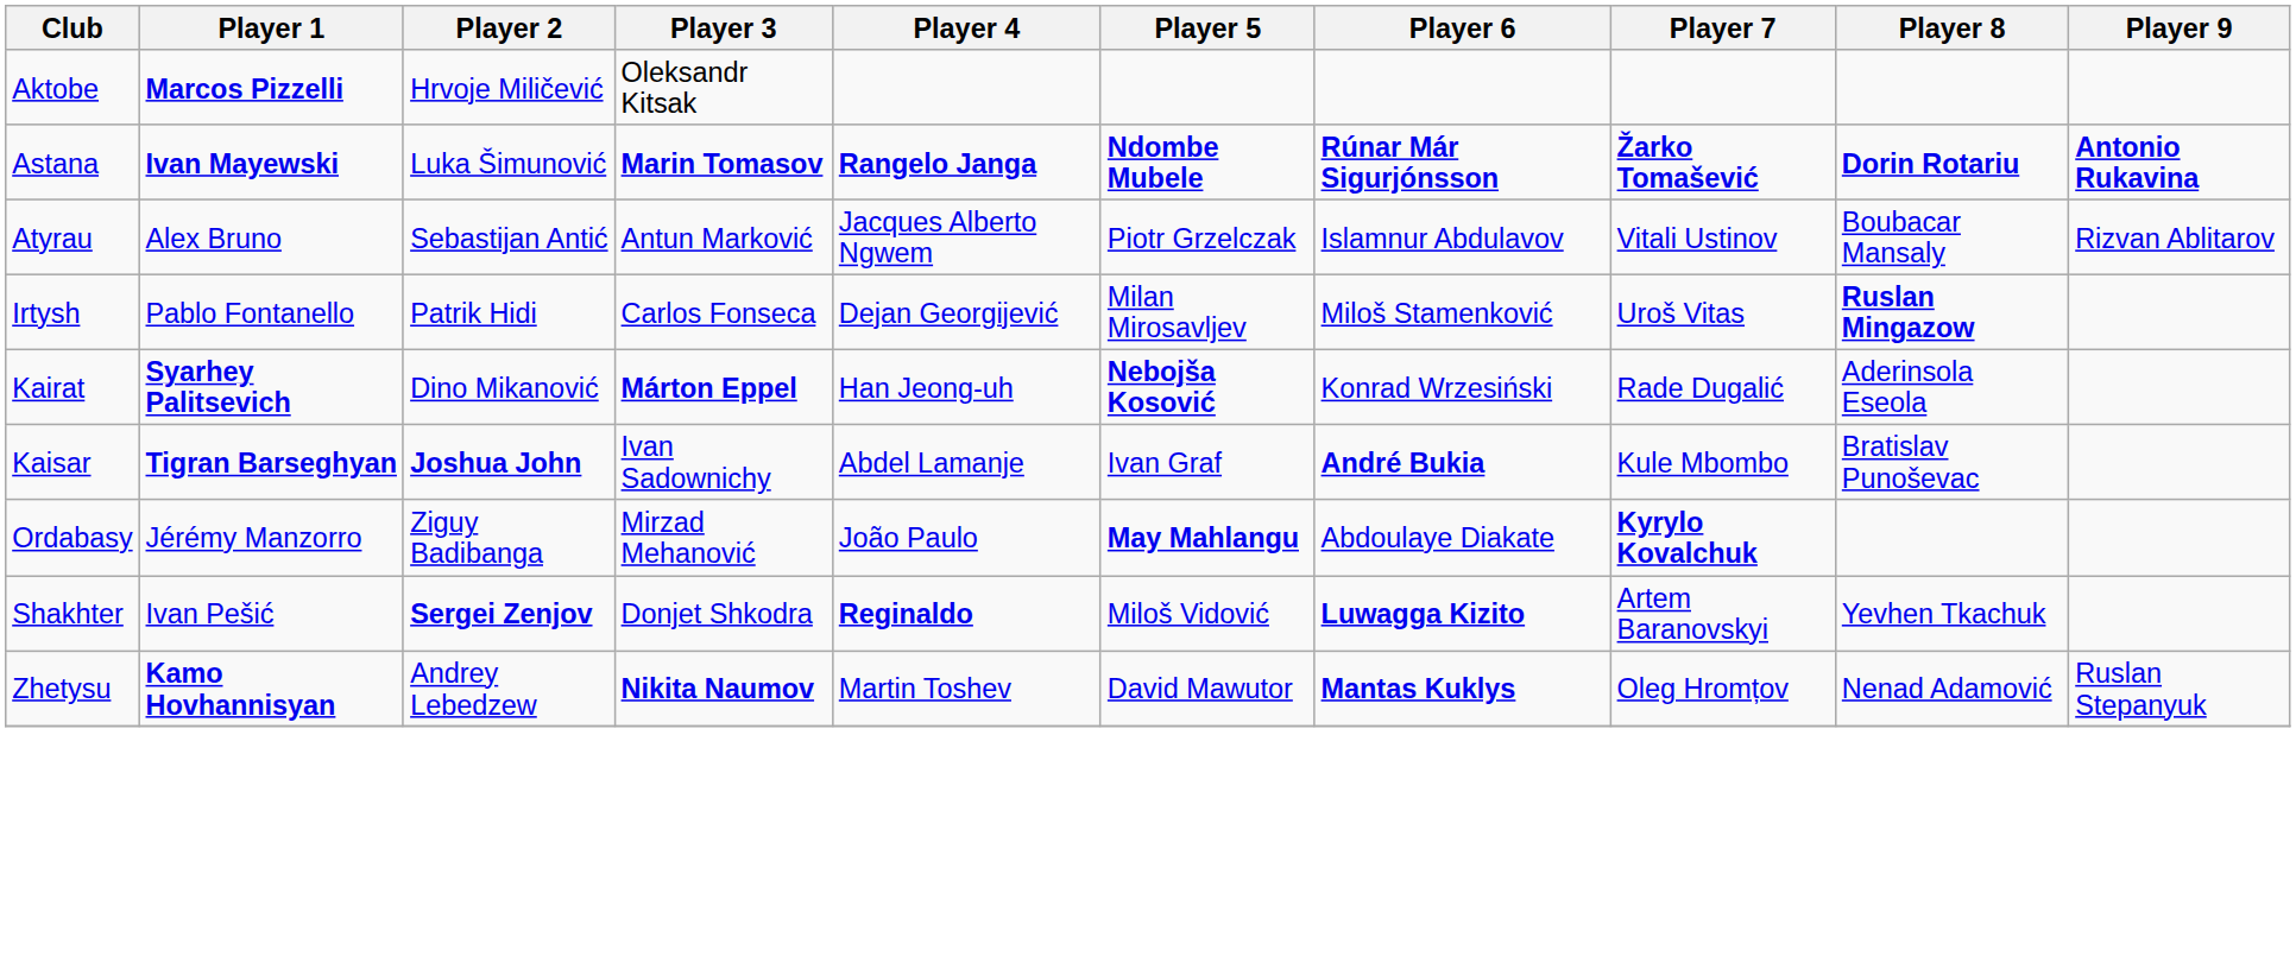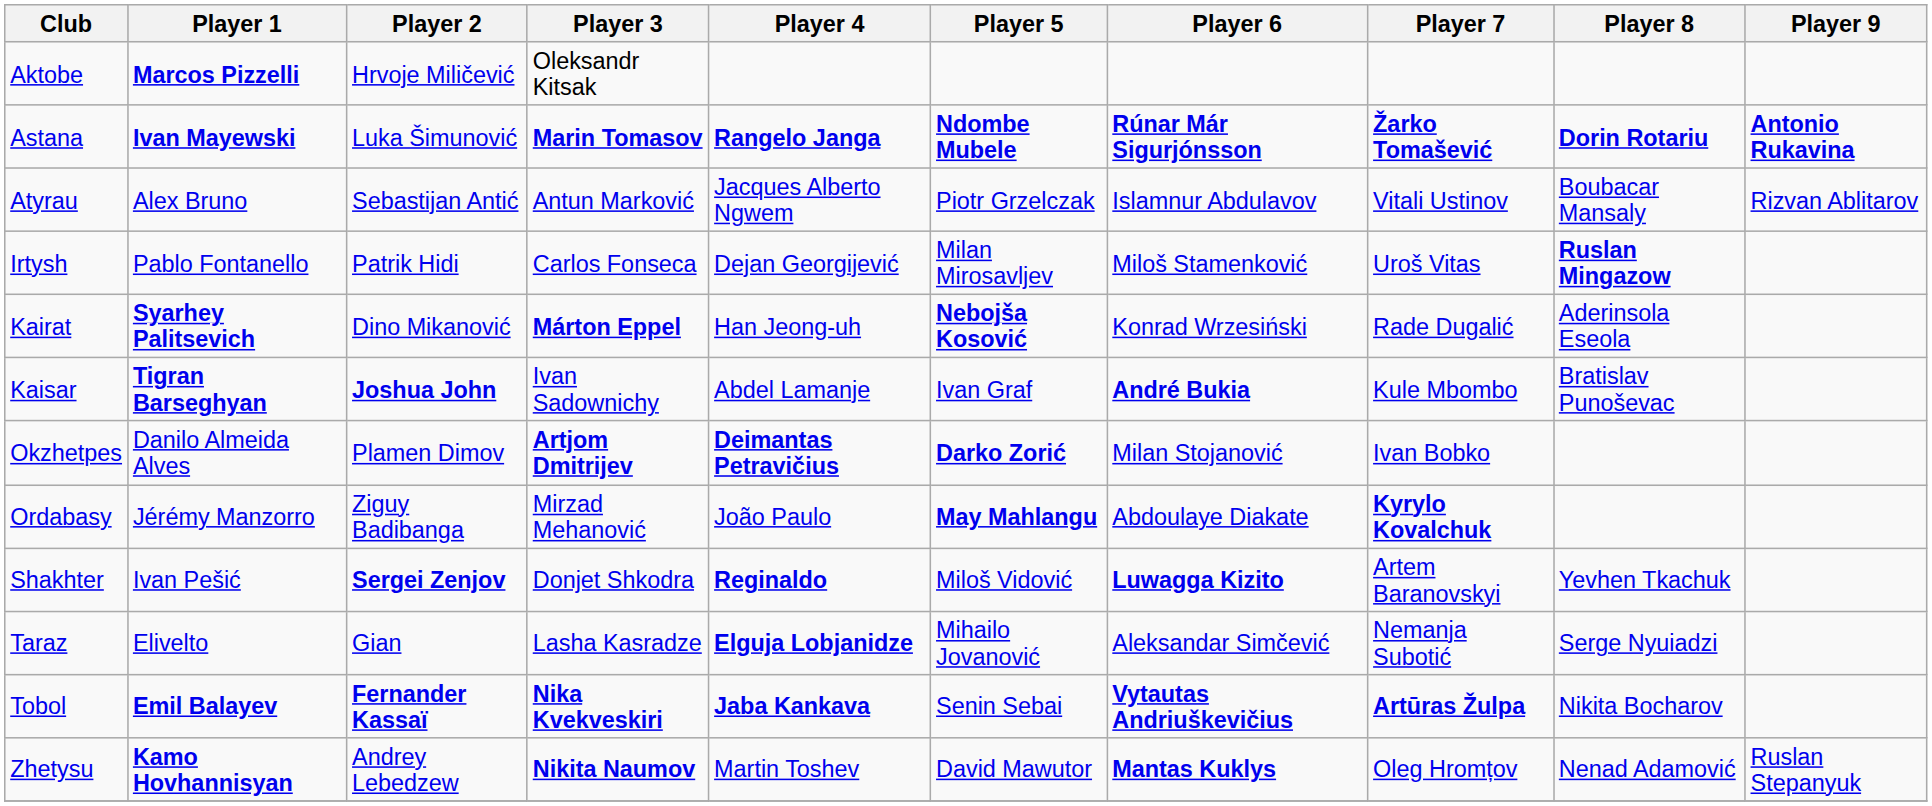 <table class="wikitable" style="font-size:95%;">
 <tr>
 <th>Club</th>
 <th>Player 1</th>
 <th>Player 2</th>
 <th>Player 3</th>
 <th>Player 4</th>
 <th>Player 5</th>
 <th>Player 6</th>
 <th>Player 7</th>
 <th>Player 8</th>
 <th>Player 9</th>
 </tr>
 <tr>
 <td><a href='#'>Aktobe</a></td>
 <td> <strong><a href='#'>Marcos Pizzelli</a></strong></td>
 <td> <a href='#'>Hrvoje Miličević</a></td>
 <td> Oleksandr Kitsak</td>
 <td></td>
 <td></td>
 <td></td>
 <td></td>
 <td></td>
 <td></td>
 </tr>
 <tr>
 <td><a href='#'>Astana</a></td>
 <td> <strong><a href='#'>Ivan Mayewski</a></strong></td>
 <td> <a href='#'>Luka Šimunović</a></td>
 <td> <strong><a href='#'>Marin Tomasov</a></strong></td>
 <td> <strong><a href='#'>Rangelo Janga</a></strong></td>
 <td> <strong><a href='#'>Ndombe Mubele</a></strong></td>
 <td> <strong><a href='#'>Rúnar Már Sigurjónsson</a></strong></td>
 <td> <strong><a href='#'>Žarko Tomašević</a></strong></td>
 <td> <strong><a href='#'>Dorin Rotariu</a></strong></td>
 <td> <strong><a href='#'>Antonio Rukavina</a></strong></td>
 </tr>
 <tr>
 <td><a href='#'>Atyrau</a></td>
 <td> <a href='#'>Alex Bruno</a></td>
 <td> <a href='#'>Sebastijan Antić</a></td>
 <td> <a href='#'>Antun Marković</a></td>
 <td> <a href='#'>Jacques Alberto Ngwem</a></td>
 <td> <a href='#'>Piotr Grzelczak</a></td>
 <td> <a href='#'>Islamnur Abdulavov</a></td>
 <td> <a href='#'>Vitali Ustinov</a></td>
 <td> <a href='#'>Boubacar Mansaly</a></td>
 <td> <a href='#'>Rizvan Ablitarov</a></td>
 </tr>
 <tr>
 <td><a href='#'>Irtysh</a></td>
 <td> <a href='#'>Pablo Fontanello</a></td>
 <td> <a href='#'>Patrik Hidi</a></td>
 <td> <a href='#'>Carlos Fonseca</a></td>
 <td> <a href='#'>Dejan Georgijević</a></td>
 <td> <a href='#'>Milan Mirosavljev</a></td>
 <td> <a href='#'>Miloš Stamenković</a></td>
 <td> <a href='#'>Uroš Vitas</a></td>
 <td> <strong><a href='#'>Ruslan Mingazow</a></strong></td>
 <td></td>
 </tr>
 <tr>
 <td><a href='#'>Kairat</a></td>
 <td> <strong><a href='#'>Syarhey Palitsevich</a></strong></td>
 <td> <a href='#'>Dino Mikanović</a></td>
 <td> <strong><a href='#'>Márton Eppel</a></strong></td>
 <td> <a href='#'>Han Jeong-uh</a></td>
 <td> <strong><a href='#'>Nebojša Kosović</a></strong></td>
 <td> <a href='#'>Konrad Wrzesiński</a></td>
 <td> <a href='#'>Rade Dugalić</a></td>
 <td> <a href='#'>Aderinsola Eseola</a></td>
 <td></td>
 </tr>
 <tr>
 <td><a href='#'>Kaisar</a></td>
 <td> <strong><a href='#'>Tigran Barseghyan</a></strong></td>
 <td> <strong><a href='#'>Joshua John</a></strong></td>
 <td> <a href='#'>Ivan Sadownichy</a></td>
 <td> <a href='#'>Abdel Lamanje</a></td>
 <td> <a href='#'>Ivan Graf</a></td>
 <td> <strong><a href='#'>André Bukia</a></strong></td>
 <td> <a href='#'>Kule Mbombo</a></td>
 <td> <a href='#'>Bratislav Punoševac</a></td>
 <td></td>
 </tr>
 <tr>
+<td><a href='#'>Okzhetpes</a></td>
+<td> <a href='#'>Danilo Almeida Alves</a></td>
+<td> <a href='#'>Plamen Dimov</a></td>
+<td> <strong><a href='#'>Artjom Dmitrijev</a></strong></td>
+<td> <strong><a href='#'>Deimantas Petravičius</a></strong></td>
+<td> <strong><a href='#'>Darko Zorić</a></strong></td>
+<td> <a href='#'>Milan Stojanović</a></td>
+<td> <a href='#'>Ivan Bobko</a></td>
+<td></td>
+<td></td>
+</tr>
+<tr>
 <td><a href='#'>Ordabasy</a></td>
 <td> <a href='#'>Jérémy Manzorro</a></td>
 <td> <a href='#'>Ziguy Badibanga</a></td>
 <td> <a href='#'>Mirzad Mehanović</a></td>
 <td> <a href='#'>João Paulo</a></td>
 <td> <strong><a href='#'>May Mahlangu</a></strong></td>
 <td> <a href='#'>Abdoulaye Diakate</a></td>
 <td> <strong><a href='#'>Kyrylo Kovalchuk</a></strong></td>
 <td></td>
 <td></td>
 </tr>
 <tr>
 <td><a href='#'>Shakhter</a></td>
 <td> <a href='#'>Ivan Pešić</a></td>
 <td> <strong><a href='#'>Sergei Zenjov</a></strong></td>
 <td> <a href='#'>Donjet Shkodra</a></td>
 <td> <strong><a href='#'>Reginaldo</a></strong></td>
 <td> <a href='#'>Miloš Vidović</a></td>
 <td> <strong><a href='#'>Luwagga Kizito</a></strong></td>
 <td> <a href='#'>Artem Baranovskyi</a></td>
 <td> <a href='#'>Yevhen Tkachuk</a></td>
 <td></td>
 </tr>
 <tr>
+<td><a href='#'>Taraz</a></td>
+<td> <a href='#'>Elivelto</a></td>
+<td> <a href='#'>Gian</a></td>
+<td> <a href='#'>Lasha Kasradze</a></td>
+<td> <strong><a href='#'>Elguja Lobjanidze</a></strong></td>
+<td> <a href='#'>Mihailo Jovanović</a></td>
+<td> <a href='#'>Aleksandar Simčević</a></td>
+<td> <a href='#'>Nemanja Subotić</a></td>
+<td> <a href='#'>Serge Nyuiadzi</a></td>
+<td></td>
+</tr>
+<tr>
+<td><a href='#'>Tobol</a></td>
+<td> <strong><a href='#'>Emil Balayev</a></strong></td>
+<td> <strong><a href='#'>Fernander Kassaï</a></strong></td>
+<td> <strong><a href='#'>Nika Kvekveskiri</a></strong></td>
+<td> <strong><a href='#'>Jaba Kankava</a></strong></td>
+<td> <a href='#'>Senin Sebai</a></td>
+<td> <strong><a href='#'>Vytautas Andriuškevičius</a></strong></td>
+<td> <strong><a href='#'>Artūras Žulpa</a></strong></td>
+<td> <a href='#'>Nikita Bocharov</a></td>
+<td></td>
+</tr>
+<tr>
 <td><a href='#'>Zhetysu</a></td>
 <td> <strong><a href='#'>Kamo Hovhannisyan</a></strong></td>
 <td> <a href='#'>Andrey Lebedzew</a></td>
 <td> <strong><a href='#'>Nikita Naumov</a></strong></td>
 <td> <a href='#'>Martin Toshev</a></td>
 <td> <a href='#'>David Mawutor</a></td>
 <td> <strong><a href='#'>Mantas Kuklys</a></strong></td>
 <td> <a href='#'>Oleg Hromțov</a></td>
 <td> <a href='#'>Nenad Adamović</a></td>
 <td> <a href='#'>Ruslan Stepanyuk</a></td>
 </tr>
 <tr>
 </tr>
 </table>
